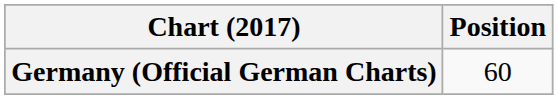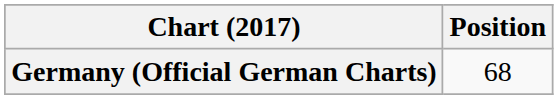 <table class="wikitable plainrowheaders" style="text-align:center">
 <tr>
 <th scope="col">Chart (2017)</th>
 <th scope="col">Position</th>
 </tr>
 <tr>
 <th scope="row">Germany (Official German Charts)</th>
-<td>60</td>
+<td>68</td>
 </tr>
 </table>
